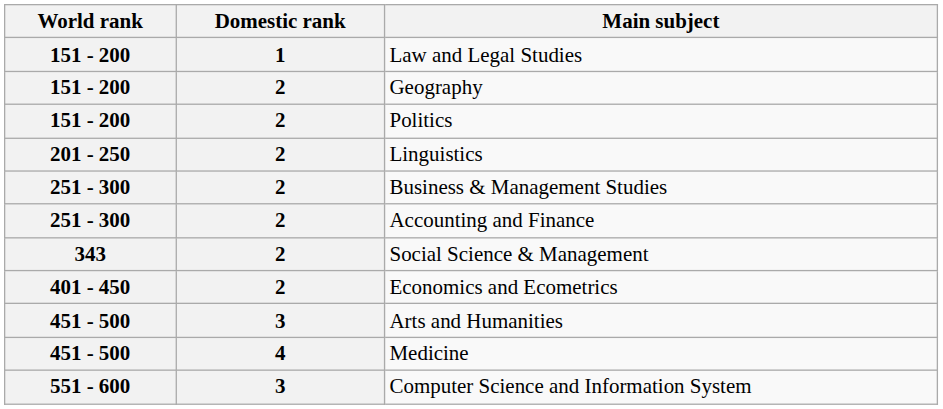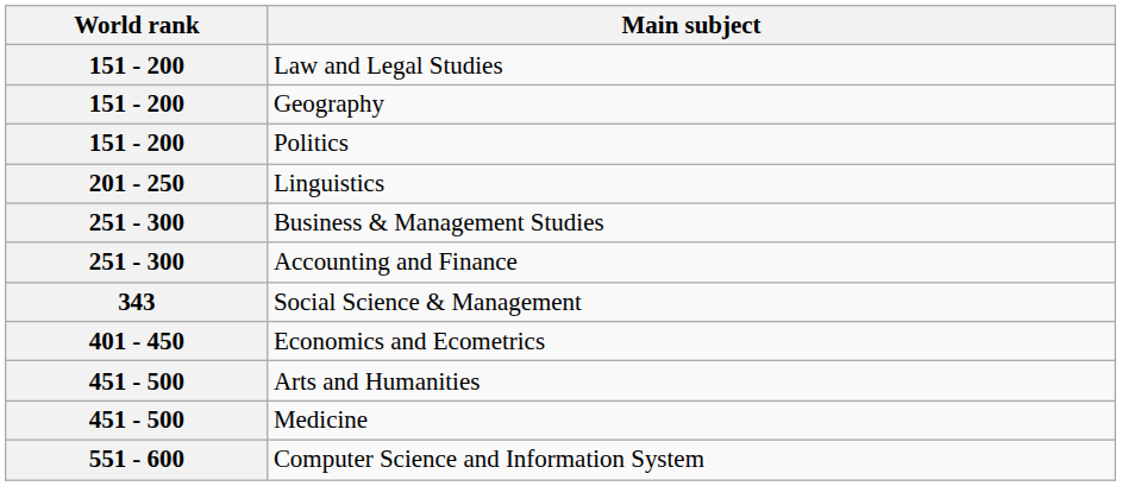 <table class="wikitable" width=45%>
 <tr>
 <th>World rank</th>
-<th>Domestic rank</th>
 <th>Main subject</th>
 </tr>
 <tr>
 <th><strong>151 - 200</strong></th>
-<th>1</th>
 <td>Law and Legal Studies</td>
 </tr>
 <tr>
 <th>151 - 200</th>
-<th>2</th>
 <td>Geography</td>
 </tr>
 <tr>
 <th>151 - 200</th>
-<th>2</th>
 <td>Politics</td>
 </tr>
 <tr>
 <th>201 - 250</th>
-<th>2</th>
 <td>Linguistics</td>
 </tr>
 <tr>
 <th>251 - 300</th>
-<th>2</th>
 <td>Business & Management Studies</td>
 </tr>
 <tr>
 <th>251 - 300</th>
-<th>2</th>
 <td>Accounting and Finance</td>
 </tr>
 <tr>
 <th>343</th>
-<th>2</th>
 <td>Social Science & Management</td>
 </tr>
 <tr>
 <th>401 - 450</th>
-<th>2</th>
 <td>Economics and Ecometrics</td>
 </tr>
 <tr>
 <th>451 - 500</th>
-<th>3</th>
 <td>Arts and Humanities</td>
 </tr>
 <tr>
 <th>451 - 500</th>
-<th>4</th>
 <td>Medicine</td>
 </tr>
 <tr>
 <th>551 - 600</th>
-<th>3</th>
 <td>Computer Science and Information System</td>
 </tr>
 </table>
